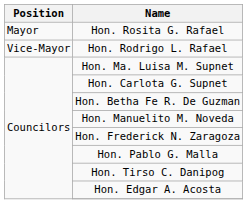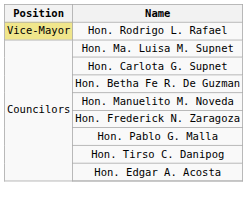 <table class="wikitable" style="line-height:1.20em; font-size:100%;">
 <tr>
 <th>Position</th>
 <th>Name</th>
 </tr>
 <tr>
-<td>Mayor</td>
-<td style="text-align:center;">Hon. Rosita G. Rafael</td>
-</tr>
-<tr>
-<td>Vice-Mayor</td>
+<td style="background: khaki;">Vice-Mayor</td>
 <td style="text-align:center;">Hon. Rodrigo L. Rafael</td>
 </tr>
 <tr>
 <td rowspan=10>Councilors</td>
 <td style="text-align:center;">Hon. Ma. Luisa M. Supnet</td>
 </tr>
 <tr>
 <td style="text-align:center;">Hon. Carlota G. Supnet</td>
 </tr>
 <tr>
 <td style="text-align:center;">Hon. Betha Fe R. De Guzman</td>
 </tr>
 <tr>
 <td style="text-align:center;">Hon. Manuelito M. Noveda</td>
 </tr>
 <tr>
 <td style="text-align:center;">Hon. Frederick N. Zaragoza</td>
 </tr>
 <tr>
 <td style="text-align:center;">Hon. Pablo G. Malla</td>
 </tr>
 <tr>
 <td style="text-align:center;">Hon. Tirso C. Danipog</td>
 </tr>
 <tr>
 <td style="text-align:center;">Hon. Edgar A. Acosta</td>
 </tr>
 <tr>
 </tr>
 </table>
